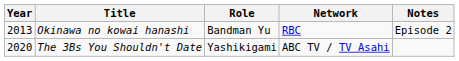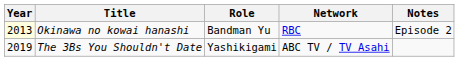 <table class="wikitable">
 <tr>
 <th>Year</th>
 <th>Title</th>
 <th>Role</th>
 <th>Network</th>
 <th>Notes</th>
 </tr>
 <tr>
-<td>2013</td>
+<td style="background: lightyellow;">2013</td>
 <td><em>Okinawa no kowai hanashi</em></td>
 <td>Bandman Yu</td>
 <td><a href='#'>RBC</a></td>
 <td>Episode 2</td>
 </tr>
 <tr>
-<td>2020</td>
+<td>2019</td>
 <td><em>The 3Bs You Shouldn't Date</em></td>
 <td>Yashikigami</td>
 <td>ABC TV / <a href='#'>TV Asahi</a></td>
 <td></td>
 </tr>
 </table>
